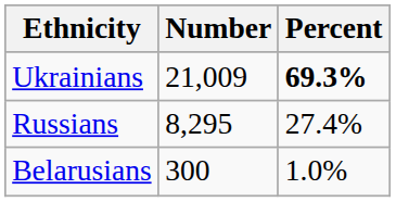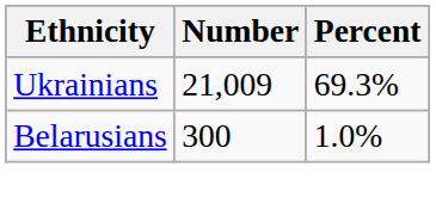 <table class="wikitable">
 <tr>
 <th>Ethnicity</th>
 <th>Number</th>
 <th>Percent</th>
 </tr>
 <tr>
 <td><a href='#'>Ukrainians</a></td>
 <td>21,009</td>
-<td><strong>69.3%</strong></td>
-</tr>
-<tr>
-<td><a href='#'>Russians</a></td>
-<td>8,295</td>
-<td>27.4%</td>
+<td>69.3%</td>
 </tr>
 <tr>
 <td><a href='#'>Belarusians</a></td>
 <td>300</td>
 <td>1.0%</td>
 </tr>
 </table>
